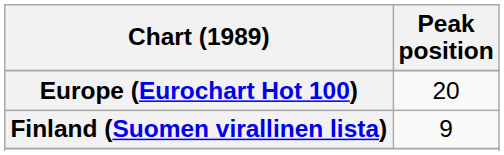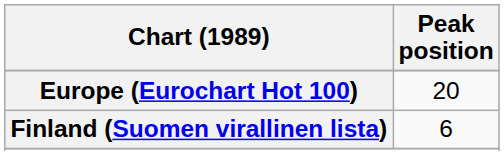 <table class="wikitable sortable plainrowheaders" style="text-align:center">
 <tr>
 <th>Chart (1989)</th>
 <th>Peak<br>position</th>
 </tr>
 <tr>
 </tr>
 <tr>
 </tr>
 <tr>
 </tr>
 <tr>
 </tr>
 <tr>
 <th scope="row">Europe (<a href='#'>Eurochart Hot 100</a>)</th>
 <td>20</td>
 </tr>
 <tr>
 <th scope="row">Finland (<a href='#'>Suomen virallinen lista</a>)</th>
-<td>9</td>
+<td>6</td>
 </tr>
 <tr>
 </tr>
 <tr>
 </tr>
 <tr>
 </tr>
 <tr>
 </tr>
 <tr>
 </tr>
 <tr>
 </tr>
 <tr>
 </tr>
 <tr>
 </tr>
 <tr>
 </tr>
 <tr>
 </tr>
 <tr>
 </tr>
 <tr>
 </tr>
 <tr>
 </tr>
 </table>
